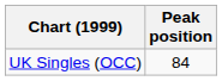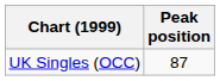 <table class="wikitable sortable">
 <tr>
 <th>Chart (1999)</th>
 <th>Peak<br>position</th>
 </tr>
 <tr>
 <td><a href='#'>UK Singles</a> (<a href='#'>OCC</a>)</td>
-<td align="center">84</td>
+<td align="center">87</td>
 </tr>
 </table>
